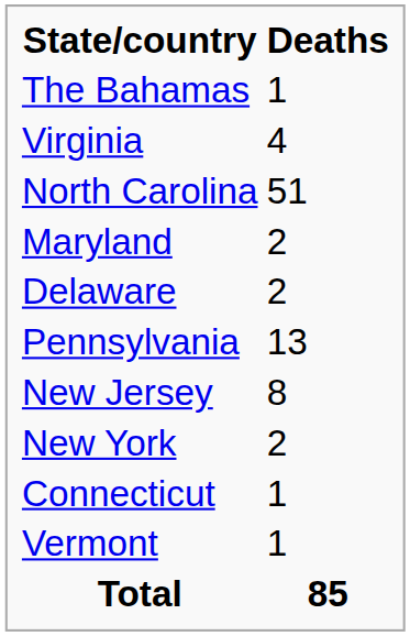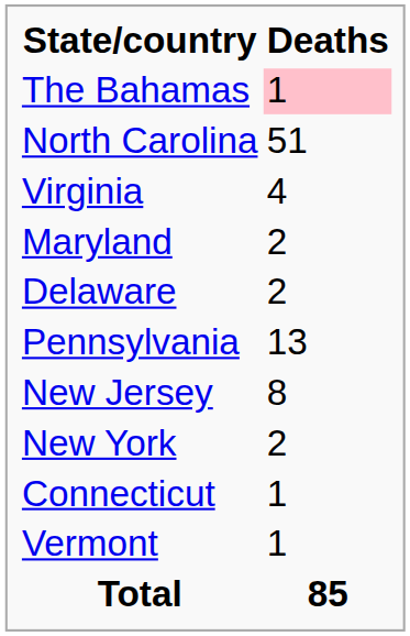 <table class="infobox">
 <tr>
 <th>State/country</th>
 <th>Deaths</th>
 </tr>
 <tr>
 <td><a href='#'>The Bahamas</a></td>
-<td>1</td>
+<td style="background: pink;">1</td>
+</tr>
+<tr>
+<td><a href='#'>North Carolina</a></td>
+<td>51</td>
 </tr>
 <tr>
 <td><a href='#'>Virginia</a></td>
 <td>4</td>
-</tr>
-<tr>
-<td><a href='#'>North Carolina</a></td>
-<td>51</td>
 </tr>
 <tr>
 <td><a href='#'>Maryland</a></td>
 <td>2</td>
 </tr>
 <tr>
 <td><a href='#'>Delaware</a></td>
 <td>2</td>
 </tr>
 <tr>
 <td><a href='#'>Pennsylvania</a></td>
 <td>13</td>
 </tr>
 <tr>
 <td><a href='#'>New Jersey</a></td>
 <td>8</td>
 </tr>
 <tr>
 <td><a href='#'>New York</a></td>
 <td>2</td>
 </tr>
 <tr>
 <td><a href='#'>Connecticut</a></td>
 <td>1</td>
 </tr>
 <tr>
 <td><a href='#'>Vermont</a></td>
 <td>1</td>
 </tr>
 <tr>
 <th>Total</th>
 <th>85</th>
 </tr>
 </table>
